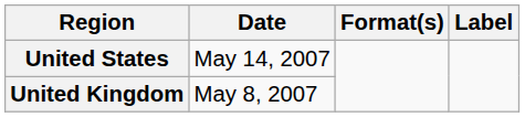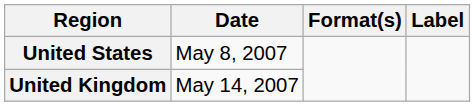 <table class="wikitable plainrowheaders">
 <tr>
 <th scope="col">Region</th>
 <th scope="col">Date</th>
 <th scope="col">Format(s)</th>
 <th scope="col">Label</th>
 </tr>
 <tr>
 <th scope="row">United States</th>
-<td>May 14, 2007</td>
+<td>May 8, 2007</td>
 <td rowspan="2"></td>
 <td rowspan="2"></td>
 </tr>
 <tr>
 <th scope="row">United Kingdom</th>
-<td>May 8, 2007</td>
+<td>May 14, 2007</td>
 </tr>
 </table>
